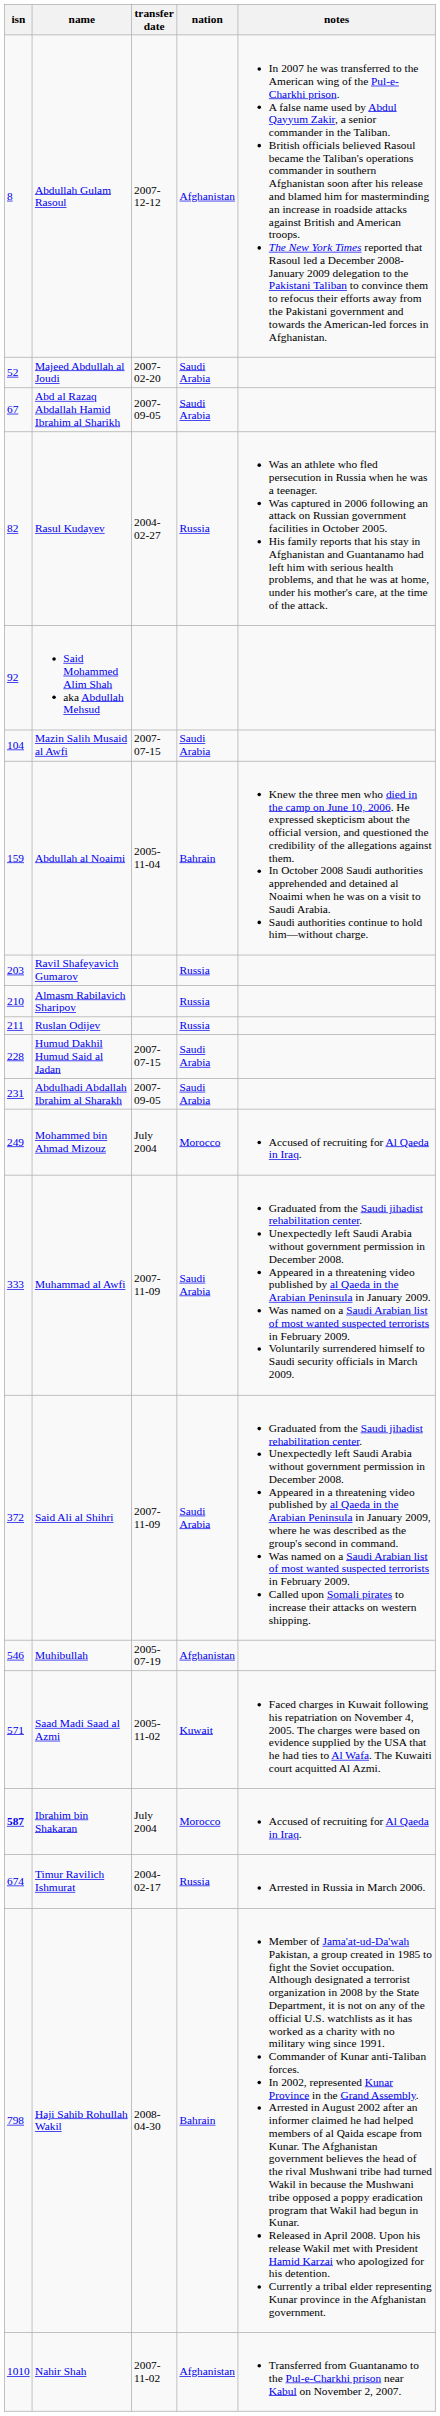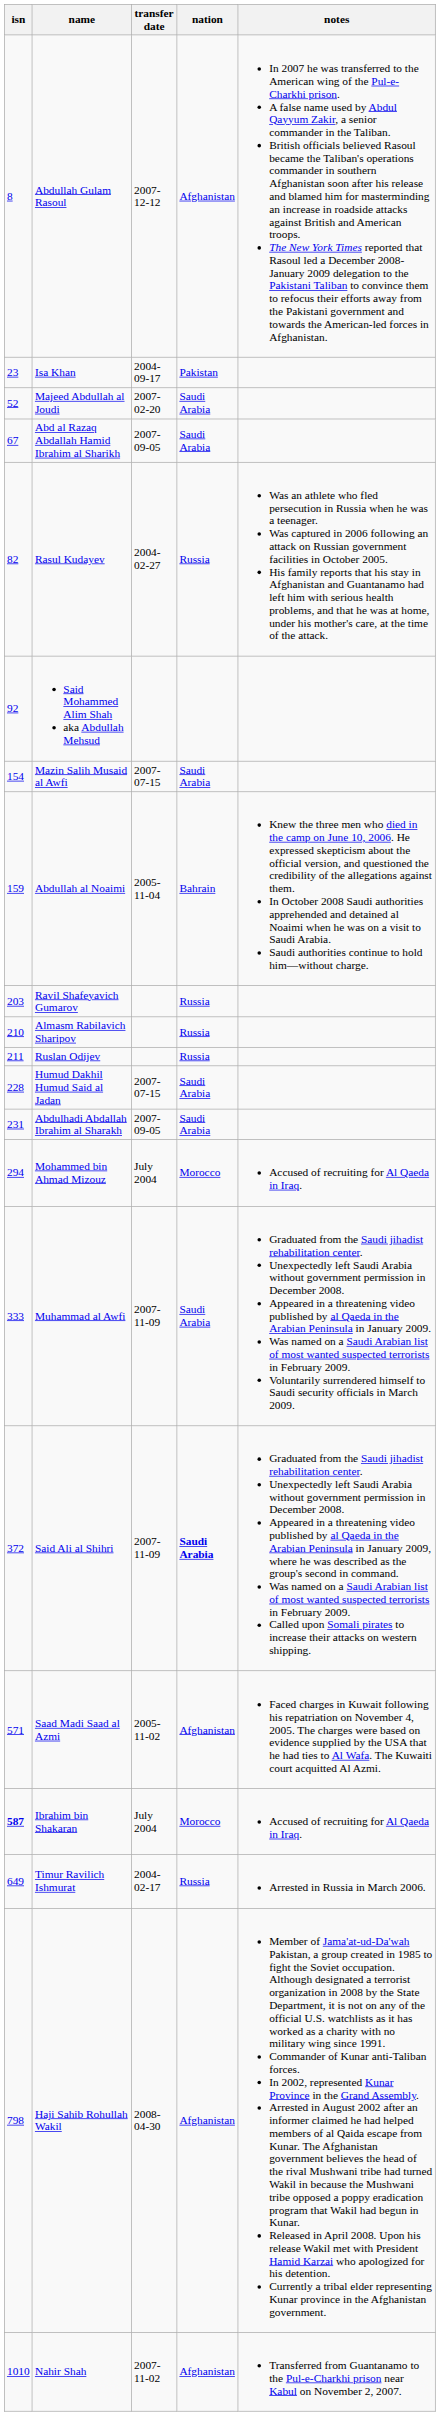 <table class="wikitable">
 <tr>
 <th>isn</th>
 <th>name</th>
 <th>transfer<br>date</th>
 <th>nation</th>
 <th>notes</th>
 </tr>
 <tr>
 <td><a href='#'>8</a></td>
 <td><a href='#'>Abdullah Gulam Rasoul</a></td>
 <td>2007-12-12</td>
 <td><a href='#'>Afghanistan</a></td>
 <td><br><ul><li>In 2007 he was transferred to the American wing of the <a href='#'>Pul-e-Charkhi prison</a>.</li><li>A false name used by <a href='#'>Abdul Qayyum Zakir</a>, a senior commander in the Taliban.</li><li>British officials believed Rasoul became the Taliban's operations commander in southern Afghanistan soon after his release and blamed him for masterminding an increase in roadside attacks against British and American troops.</li><li><em><a href='#'>The New York Times</a></em> reported that Rasoul led a December 2008-January 2009 delegation to the <a href='#'>Pakistani Taliban</a> to convince them to refocus their efforts away from the Pakistani government and towards the American-led forces in Afghanistan.</li></ul></td>
+</tr>
+<tr>
+<td><a href='#'>23</a></td>
+<td><a href='#'>Isa Khan</a></td>
+<td>2004-09-17</td>
+<td><a href='#'>Pakistan</a></td>
+<td></td>
 </tr>
 <tr>
 <td><a href='#'>52</a></td>
 <td><a href='#'>Majeed Abdullah al Joudi</a></td>
 <td>2007-02-20</td>
 <td><a href='#'>Saudi Arabia</a></td>
 <td></td>
 </tr>
 <tr>
 <td><a href='#'>67</a></td>
 <td><a href='#'>Abd al Razaq Abdallah Hamid Ibrahim al Sharikh</a></td>
 <td>2007-09-05</td>
 <td><a href='#'>Saudi Arabia</a></td>
 <td></td>
 </tr>
 <tr>
 <td><a href='#'>82</a></td>
 <td><a href='#'>Rasul Kudayev</a></td>
 <td>2004-02-27</td>
 <td><a href='#'>Russia</a></td>
 <td><br><ul><li>Was an athlete who fled persecution in Russia when he was a teenager.</li><li>Was captured in 2006 following an attack on Russian government facilities in October 2005.</li><li>His family reports that his stay in Afghanistan and Guantanamo had left him with serious health problems, and that he was at home, under his mother's care, at the time of the attack.</li></ul></td>
 </tr>
 <tr>
 <td><a href='#'>92</a></td>
 <td><br><ul><li><a href='#'>Said Mohammed Alim Shah</a></li><li>aka <a href='#'>Abdullah Mehsud</a></li></ul></td>
 <td></td>
 <td></td>
 </tr>
 <tr>
-<td><a href='#'>104</a></td>
+<td><a href='#'>154</a></td>
 <td><a href='#'>Mazin Salih Musaid al Awfi</a></td>
 <td>2007-07-15</td>
 <td><a href='#'>Saudi Arabia</a></td>
 <td></td>
 </tr>
 <tr>
 <td><a href='#'>159</a></td>
 <td><a href='#'>Abdullah al Noaimi</a></td>
 <td>2005-11-04</td>
 <td><a href='#'>Bahrain</a></td>
 <td><br><ul><li>Knew the three men who <a href='#'>died in the camp on June 10, 2006</a>.  He expressed skepticism about the official version, and questioned the credibility of the allegations against them.</li><li>In October 2008 Saudi authorities apprehended and detained al Noaimi when he was on a visit to Saudi Arabia.</li><li>Saudi authorities continue to hold him—without charge.</li></ul></td>
 </tr>
 <tr>
 <td><a href='#'>203</a></td>
 <td><a href='#'>Ravil Shafeyavich Gumarov</a></td>
 <td></td>
 <td><a href='#'>Russia</a></td>
 <td></td>
 </tr>
 <tr>
 <td><a href='#'>210</a></td>
 <td><a href='#'>Almasm Rabilavich Sharipov</a></td>
 <td></td>
 <td><a href='#'>Russia</a></td>
 <td></td>
 </tr>
 <tr>
 <td><a href='#'>211</a></td>
 <td><a href='#'>Ruslan Odijev</a></td>
 <td></td>
 <td><a href='#'>Russia</a></td>
 <td></td>
 </tr>
 <tr>
 <td><a href='#'>228</a></td>
 <td><a href='#'>Humud Dakhil Humud Said al Jadan</a></td>
 <td>2007-07-15</td>
 <td><a href='#'>Saudi Arabia</a></td>
 <td></td>
 </tr>
 <tr>
 <td><a href='#'>231</a></td>
 <td><a href='#'>Abdulhadi Abdallah Ibrahim al Sharakh</a></td>
 <td>2007-09-05</td>
 <td><a href='#'>Saudi Arabia</a></td>
 <td></td>
 </tr>
 <tr>
-<td><a href='#'>249</a></td>
+<td><a href='#'>294</a></td>
 <td><a href='#'>Mohammed bin Ahmad Mizouz</a></td>
 <td>July 2004</td>
 <td><a href='#'>Morocco</a></td>
 <td><br><ul><li>Accused of recruiting for <a href='#'>Al Qaeda in Iraq</a>.</li></ul></td>
 </tr>
 <tr>
 <td><a href='#'>333</a></td>
 <td><a href='#'>Muhammad al Awfi</a></td>
 <td>2007-11-09</td>
 <td><a href='#'>Saudi Arabia</a></td>
 <td><br><ul><li>Graduated from the <a href='#'>Saudi jihadist rehabilitation center</a>.</li><li>Unexpectedly left Saudi Arabia without government permission in December 2008.</li><li>Appeared in a threatening video published by <a href='#'>al Qaeda in the Arabian Peninsula</a> in January 2009.</li><li>Was named on a <a href='#'>Saudi Arabian list of most wanted suspected terrorists</a> in February 2009.</li><li>Voluntarily surrendered himself to Saudi security officials in March 2009.</li></ul></td>
 </tr>
 <tr>
 <td><a href='#'>372</a></td>
 <td><a href='#'>Said Ali al Shihri</a></td>
 <td>2007-11-09</td>
-<td><a href='#'>Saudi Arabia</a></td>
+<td><strong><a href='#'>Saudi Arabia</a></strong></td>
 <td><br><ul><li>Graduated from the <a href='#'>Saudi jihadist rehabilitation center</a>.</li><li>Unexpectedly left Saudi Arabia without government permission in December 2008.</li><li>Appeared in a threatening video published by <a href='#'>al Qaeda in the Arabian Peninsula</a> in January 2009, where he was described as the group's second in command.</li><li>Was named on a <a href='#'>Saudi Arabian list of most wanted suspected terrorists</a> in February 2009.</li><li>Called upon <a href='#'>Somali pirates</a> to increase their attacks on western shipping.</li></ul></td>
-</tr>
-<tr>
-<td><a href='#'>546</a></td>
-<td><a href='#'>Muhibullah</a></td>
-<td>2005-07-19</td>
-<td><a href='#'>Afghanistan</a></td>
-<td></td>
 </tr>
 <tr>
 <td><a href='#'>571</a></td>
 <td><a href='#'>Saad Madi Saad al Azmi</a></td>
 <td>2005-11-02</td>
-<td><a href='#'>Kuwait</a></td>
+<td><a href='#'>Afghanistan</a></td>
 <td><br><ul><li>Faced charges in Kuwait following his repatriation on November 4, 2005.  The charges were based on evidence supplied by the USA that he had ties to <a href='#'>Al Wafa</a>.  The Kuwaiti court acquitted Al Azmi.</li></ul></td>
 </tr>
 <tr>
 <td><strong><a href='#'>587</a></strong></td>
 <td><a href='#'>Ibrahim bin Shakaran</a></td>
 <td>July 2004</td>
 <td><a href='#'>Morocco</a></td>
 <td><br><ul><li>Accused of recruiting for <a href='#'>Al Qaeda in Iraq</a>.</li></ul></td>
 </tr>
 <tr>
-<td><a href='#'>674</a></td>
+<td><a href='#'>649</a></td>
 <td><a href='#'>Timur Ravilich Ishmurat</a></td>
 <td>2004-02-17</td>
 <td><a href='#'>Russia</a></td>
 <td><br><ul><li>Arrested in Russia in March 2006.</li></ul></td>
 </tr>
 <tr>
 <td><a href='#'>798</a></td>
 <td><a href='#'>Haji Sahib Rohullah Wakil</a></td>
 <td>2008-04-30</td>
-<td><a href='#'>Bahrain</a></td>
+<td><a href='#'>Afghanistan</a></td>
 <td><br><ul><li>Member of <a href='#'>Jama'at-ud-Da'wah</a> Pakistan, a group created in 1985 to fight the Soviet occupation. Although designated a terrorist organization in 2008 by the State Department, it is not on any of the official U.S. watchlists as it has worked as a charity with no military wing since 1991.</li><li>Commander of Kunar anti-Taliban forces.</li><li>In 2002, represented <a href='#'>Kunar Province</a> in the <a href='#'>Grand Assembly</a>.</li><li>Arrested in August 2002 after an informer claimed he had helped members of al Qaida escape from Kunar. The Afghanistan government believes the head of the rival Mushwani tribe had turned Wakil in because the Mushwani tribe opposed a poppy eradication program that Wakil had begun in Kunar.</li><li>Released in April 2008. Upon his release Wakil met with President <a href='#'>Hamid Karzai</a> who apologized for his detention.</li><li>Currently a tribal elder representing Kunar province in the Afghanistan government.</li></ul></td>
 </tr>
 <tr>
 <td><a href='#'>1010</a></td>
 <td><a href='#'>Nahir Shah</a></td>
 <td>2007-11-02</td>
 <td><a href='#'>Afghanistan</a></td>
 <td><br><ul><li>Transferred from Guantanamo to the <a href='#'>Pul-e-Charkhi prison</a> near <a href='#'>Kabul</a> on November 2, 2007.</li></ul></td>
 </tr>
 </table>
